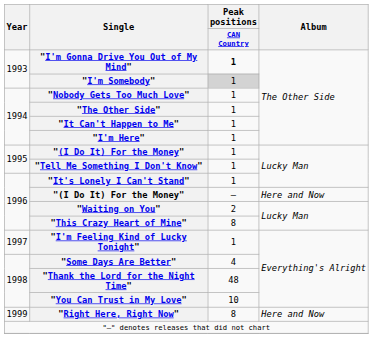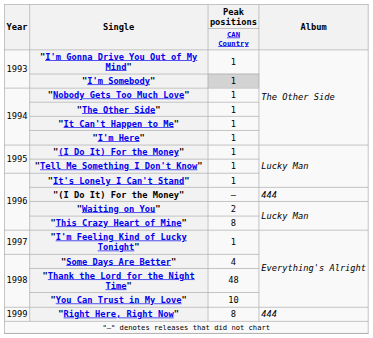 <table class="wikitable plainrowheaders" style="text-align:center;">
 <tr>
 <th rowspan="2">Year</th>
 <th rowspan="2" style="width:20em;">Single</th>
 <th colspan="1">Peak positions</th>
 <th rowspan="2">Album</th>
 </tr>
 <tr style="font-size:smaller;">
 <th width="65"><a href='#'>CAN Country</a><br></th>
 </tr>
 <tr>
 <td rowspan="2">1993</td>
 <th scope="row">"<a href='#'>I'm Gonna Drive You Out of My Mind</a>"</th>
-<td><strong>1</strong></td>
+<td>1</td>
 <td align="left" rowspan="6"><em>The Other Side</em></td>
 </tr>
 <tr>
 <th scope="row">"<a href='#'>I'm Somebody</a>"</th>
 <td style="background: lightgrey;">1</td>
 </tr>
 <tr>
 <td rowspan="4">1994</td>
 <th scope="row">"<a href='#'>Nobody Gets Too Much Love</a>"</th>
 <td>1</td>
 </tr>
 <tr>
 <th scope="row">"<a href='#'>The Other Side</a>"</th>
 <td>1</td>
 </tr>
 <tr>
 <th scope="row">"<a href='#'>It Can't Happen to Me</a>"</th>
 <td>1</td>
 </tr>
 <tr>
 <th scope="row">"<a href='#'>I'm Here</a>"</th>
 <td>1</td>
 </tr>
 <tr>
 <td rowspan="2">1995</td>
 <th scope="row">"<a href='#'>(I Do It) For the Money</a>"</th>
 <td>1</td>
 <td align="left" rowspan="3"><em>Lucky Man</em></td>
 </tr>
 <tr>
 <th scope="row">"<a href='#'>Tell Me Something I Don't Know</a>"</th>
 <td>1</td>
 </tr>
 <tr>
 <td rowspan="4">1996</td>
 <th scope="row">"<a href='#'>It's Lonely I Can't Stand</a>"</th>
 <td>1</td>
 </tr>
 <tr>
 <th scope="row">"(I Do It) For the Money" </th>
 <td>—</td>
-<td align="left"><em>Here and Now</em></td>
+<td align="left"><em>444</em></td>
 </tr>
 <tr>
 <th scope="row">"<a href='#'>Waiting on You</a>"</th>
 <td>2</td>
 <td align="left" rowspan="2"><em>Lucky Man</em></td>
 </tr>
 <tr>
 <th scope="row">"<a href='#'>This Crazy Heart of Mine</a>"</th>
 <td>8</td>
 </tr>
 <tr>
 <td>1997</td>
 <th scope="row">"<a href='#'>I'm Feeling Kind of Lucky Tonight</a>"</th>
 <td>1</td>
 <td align="left" rowspan="4"><em>Everything's Alright</em></td>
 </tr>
 <tr>
 <td rowspan="3">1998</td>
 <th scope="row">"<a href='#'>Some Days Are Better</a>"</th>
 <td>4</td>
 </tr>
 <tr>
 <th scope="row">"<a href='#'>Thank the Lord for the Night Time</a>"</th>
 <td>48</td>
 </tr>
 <tr>
 <th scope="row">"<a href='#'>You Can Trust in My Love</a>"</th>
 <td>10</td>
 </tr>
 <tr>
 <td>1999</td>
 <th scope="row">"<a href='#'>Right Here, Right Now</a>"</th>
 <td>8</td>
-<td align="left"><em>Here and Now</em></td>
+<td align="left"><em>444</em></td>
 </tr>
 <tr>
 <td colspan="10" style="font-size:8pt">"—" denotes releases that did not chart</td>
 </tr>
 <tr>
 </tr>
 </table>
